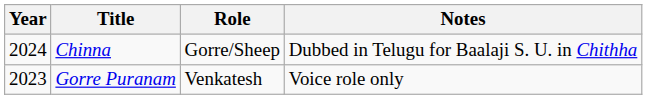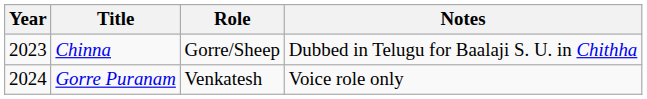 <table class="wikitable">
 <tr>
 <th>Year</th>
 <th>Title</th>
 <th>Role</th>
 <th>Notes</th>
 </tr>
 <tr>
-<td>2024</td>
+<td>2023</td>
 <td><em><a href='#'>Chinna</a></em></td>
 <td>Gorre/Sheep</td>
 <td>Dubbed in Telugu for Baalaji S. U. in <em><a href='#'>Chithha</a></em></td>
 </tr>
 <tr>
-<td>2023</td>
+<td>2024</td>
 <td><em><a href='#'>Gorre Puranam</a></em></td>
 <td>Venkatesh</td>
 <td>Voice role only</td>
 </tr>
 </table>
